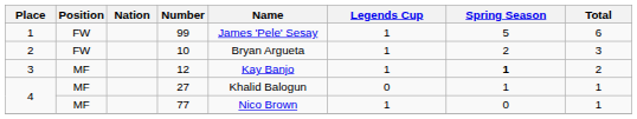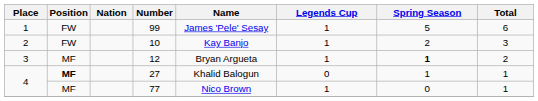 <table class="wikitable" style="font-size: 95%; text-align: center;">
 <tr>
 <th width=60>Place</th>
 <th width=60>Position</th>
 <th width=60>Nation</th>
 <th width=60>Number</th>
 <th width=150>Name</th>
 <th width=150><a href='#'>Legends Cup</a></th>
 <th width=150><a href='#'>Spring Season</a></th>
 <th width=80><strong>Total</strong></th>
 </tr>
 <tr>
 <td>1</td>
 <td>FW</td>
 <td></td>
 <td>99</td>
 <td><a href='#'>James 'Pele' Sesay</a></td>
 <td>1</td>
 <td>5</td>
 <td>6</td>
 </tr>
 <tr>
 <td>2</td>
 <td>FW</td>
 <td></td>
 <td>10</td>
-<td>Bryan Argueta</td>
+<td><a href='#'>Kay Banjo</a></td>
 <td>1</td>
 <td>2</td>
 <td>3</td>
 </tr>
 <tr>
 <td>3</td>
 <td>MF</td>
 <td></td>
 <td>12</td>
-<td><a href='#'>Kay Banjo</a></td>
+<td>Bryan Argueta</td>
 <td>1</td>
 <td><strong>1</strong></td>
 <td>2</td>
 </tr>
 <tr>
 <td rowspan="2">4</td>
-<td>MF</td>
+<td><strong>MF</strong></td>
 <td></td>
 <td>27</td>
 <td>Khalid Balogun</td>
 <td>0</td>
 <td>1</td>
 <td>1</td>
 </tr>
 <tr>
 <td>MF</td>
 <td></td>
 <td>77</td>
 <td><a href='#'>Nico Brown</a></td>
 <td>1</td>
 <td>0</td>
 <td>1</td>
 </tr>
 <tr>
 </tr>
 </table>
